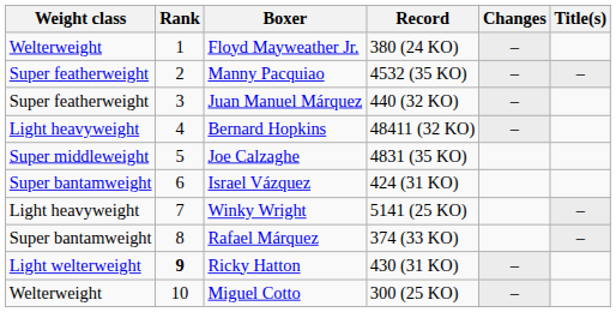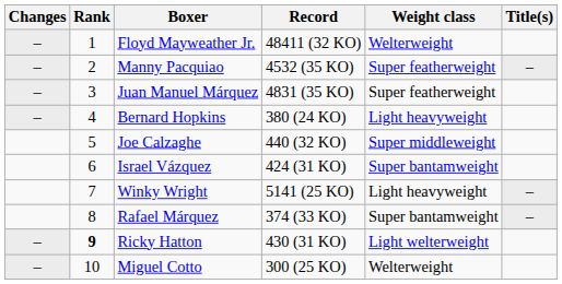 <table class="wikitable ">
 <tr>
-<th>Weight class</th>
+<th>Changes</th>
 <th>Rank</th>
 <th>Boxer</th>
 <th>Record</th>
-<th>Changes</th>
+<th>Weight class</th>
 <th>Title(s)</th>
 </tr>
 <tr>
-<td><a href='#'>Welterweight</a></td>
+<td align=center bgcolor=#ECECEC>–</td>
 <td align=center>1</td>
 <td><a href='#'>Floyd Mayweather Jr.</a></td>
-<td>380 (24 KO)</td>
-<td align=center bgcolor=#ECECEC>–</td>
+<td>48411 (32 KO)</td>
+<td><a href='#'>Welterweight</a></td>
 <td></td>
 </tr>
 <tr>
-<td><a href='#'>Super featherweight</a></td>
+<td align=center bgcolor=#ECECEC>–</td>
 <td align=center>2</td>
 <td><a href='#'>Manny Pacquiao</a></td>
 <td>4532 (35 KO)</td>
-<td align=center bgcolor=#ECECEC>–</td>
+<td><a href='#'>Super featherweight</a></td>
 <td align=center bgcolor=#ECECEC data-sort-value="Z">–</td>
 </tr>
 <tr>
-<td>Super featherweight</td>
+<td align=center bgcolor=#ECECEC>–</td>
 <td align=center>3</td>
 <td><a href='#'>Juan Manuel Márquez</a></td>
-<td>440 (32 KO)</td>
-<td align=center bgcolor=#ECECEC>–</td>
+<td>4831 (35 KO)</td>
+<td>Super featherweight</td>
 <td></td>
 </tr>
 <tr>
-<td><a href='#'>Light heavyweight</a></td>
+<td align=center bgcolor=#ECECEC>–</td>
 <td align=center>4</td>
 <td><a href='#'>Bernard Hopkins</a></td>
-<td>48411 (32 KO)</td>
-<td align=center bgcolor=#ECECEC>–</td>
+<td>380 (24 KO)</td>
+<td><a href='#'>Light heavyweight</a></td>
 <td></td>
 </tr>
 <tr>
-<td><a href='#'>Super middleweight</a></td>
+<td align=center></td>
 <td align=center>5</td>
 <td><a href='#'>Joe Calzaghe</a></td>
-<td>4831 (35 KO)</td>
-<td align=center></td>
+<td>440 (32 KO)</td>
+<td><a href='#'>Super middleweight</a></td>
 <td></td>
 </tr>
 <tr>
-<td><a href='#'>Super bantamweight</a></td>
+<td align=center></td>
 <td align=center>6</td>
 <td><a href='#'>Israel Vázquez</a></td>
 <td>424 (31 KO)</td>
-<td align=center></td>
+<td><a href='#'>Super bantamweight</a></td>
 <td></td>
 </tr>
 <tr>
-<td>Light heavyweight</td>
+<td align=center></td>
 <td align=center>7</td>
 <td><a href='#'>Winky Wright</a></td>
 <td>5141 (25 KO)</td>
-<td align=center></td>
+<td>Light heavyweight</td>
 <td align=center bgcolor=#ECECEC data-sort-value="Z">–</td>
 </tr>
 <tr>
-<td>Super bantamweight</td>
+<td align=center></td>
 <td align=center>8</td>
 <td><a href='#'>Rafael Márquez</a></td>
 <td>374 (33 KO)</td>
-<td align=center></td>
+<td>Super bantamweight</td>
 <td align=center bgcolor=#ECECEC data-sort-value="Z">–</td>
 </tr>
 <tr>
-<td><a href='#'>Light welterweight</a></td>
+<td align=center bgcolor=#ECECEC>–</td>
 <td align=center><strong>9</strong></td>
 <td><a href='#'>Ricky Hatton</a></td>
 <td>430 (31 KO)</td>
-<td align=center bgcolor=#ECECEC>–</td>
+<td><a href='#'>Light welterweight</a></td>
 <td></td>
 </tr>
 <tr>
-<td>Welterweight</td>
+<td align=center bgcolor=#ECECEC>–</td>
 <td align=center>10</td>
 <td><a href='#'>Miguel Cotto</a></td>
 <td>300 (25 KO)</td>
-<td align=center bgcolor=#ECECEC>–</td>
+<td>Welterweight</td>
 <td></td>
 </tr>
 </table>
